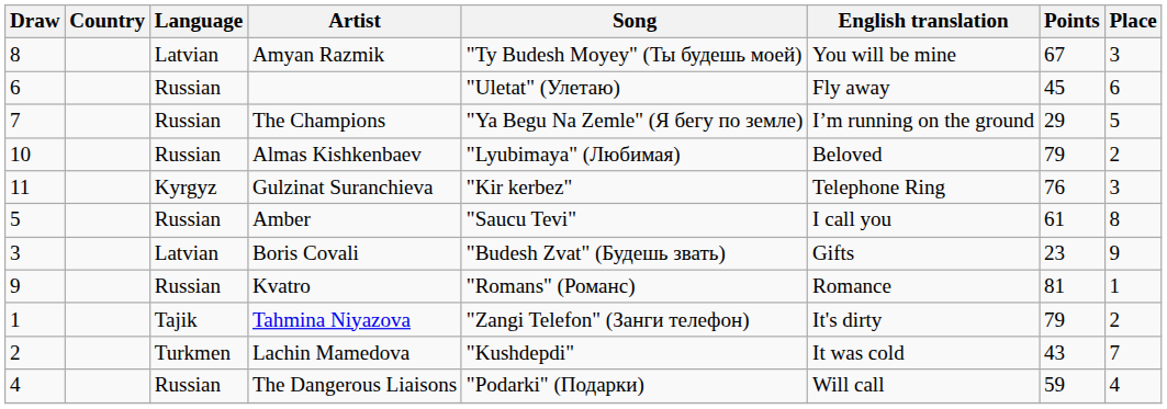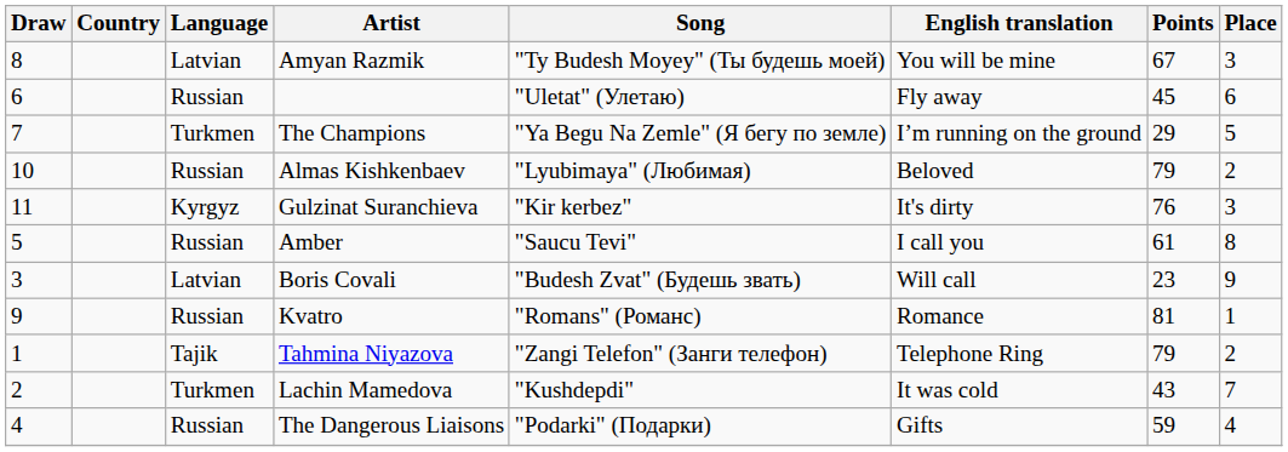 <table class="sortable wikitable">
 <tr>
 <th>Draw</th>
 <th>Country</th>
 <th>Language</th>
 <th>Artist</th>
 <th>Song</th>
 <th>English translation</th>
 <th>Points</th>
 <th>Place</th>
 </tr>
 <tr>
 <td>8</td>
 <td></td>
 <td>Latvian</td>
 <td>Amyan Razmik</td>
 <td>"Ty Budesh Moyey" (Ты будешь моей)</td>
 <td>You will be mine</td>
 <td>67</td>
 <td>3</td>
 </tr>
 <tr>
 <td>6</td>
 <td></td>
 <td>Russian</td>
 <td></td>
 <td>"Uletat" (Улетаю)</td>
 <td>Fly away</td>
 <td>45</td>
 <td>6</td>
 </tr>
 <tr>
 <td>7</td>
 <td></td>
-<td>Russian</td>
+<td>Turkmen</td>
 <td>The Champions</td>
 <td>"Ya Begu Na Zemle" (Я бегу по земле)</td>
 <td>I’m running on the ground</td>
 <td>29</td>
 <td>5</td>
 </tr>
 <tr>
 <td>10</td>
 <td></td>
 <td>Russian</td>
 <td>Almas Kishkenbaev</td>
 <td>"Lyubimaya" (Любимая)</td>
 <td>Beloved</td>
 <td>79</td>
 <td>2</td>
 </tr>
 <tr>
 <td>11</td>
 <td></td>
 <td>Kyrgyz</td>
 <td>Gulzinat Suranchieva</td>
 <td>"Kir kerbez"</td>
-<td>Telephone Ring</td>
+<td>It's dirty</td>
 <td>76</td>
 <td>3</td>
 </tr>
 <tr>
 <td>5</td>
 <td></td>
 <td>Russian</td>
 <td>Amber</td>
 <td>"Saucu Tevi"</td>
 <td>I call you</td>
 <td>61</td>
 <td>8</td>
 </tr>
 <tr>
 <td>3</td>
 <td></td>
 <td>Latvian</td>
 <td>Boris Covali</td>
 <td>"Budesh Zvat" (Будешь звать)</td>
-<td>Gifts</td>
+<td>Will call</td>
 <td>23</td>
 <td>9</td>
 </tr>
 <tr>
 <td>9</td>
 <td></td>
 <td>Russian</td>
 <td>Kvatro</td>
 <td>"Romans" (Романс)</td>
 <td>Romance</td>
 <td>81</td>
 <td>1</td>
 </tr>
 <tr>
 <td>1</td>
 <td></td>
 <td>Tajik</td>
 <td><a href='#'>Tahmina Niyazova</a></td>
 <td>"Zangi Telefon" (Занги телефон)</td>
-<td>It's dirty</td>
+<td>Telephone Ring</td>
 <td>79</td>
 <td>2</td>
 </tr>
 <tr>
 <td>2</td>
 <td></td>
 <td>Turkmen</td>
 <td>Lachin Mamedova</td>
 <td>"Kushdepdi"</td>
 <td>It was cold</td>
 <td>43</td>
 <td>7</td>
 </tr>
 <tr>
 <td>4</td>
 <td></td>
 <td>Russian</td>
 <td>The Dangerous Liaisons</td>
 <td>"Podarki" (Подарки)</td>
-<td>Will call</td>
+<td>Gifts</td>
 <td>59</td>
 <td>4</td>
 </tr>
 <tr>
 </tr>
 </table>
